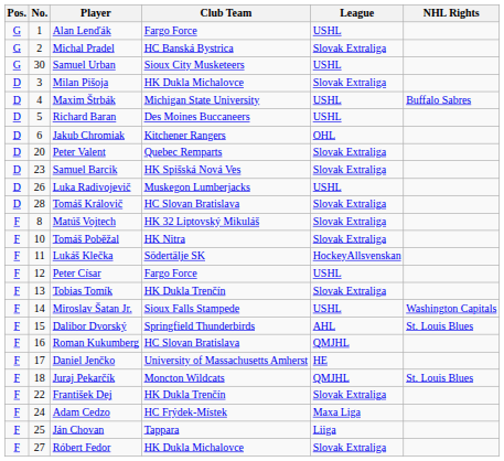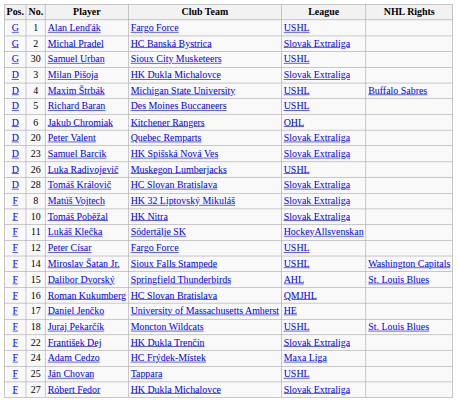 <table class="wikitable sortable">
 <tr>
 <th>Pos.</th>
 <th>No.</th>
 <th>Player</th>
 <th>Club Team</th>
 <th>League</th>
 <th>NHL Rights</th>
 </tr>
 <tr>
 <td style="text-align:center;"><a href='#'>G</a></td>
 <td style="text-align:center;">1</td>
 <td><a href='#'>Alan Lenďák</a></td>
 <td> <a href='#'>Fargo Force</a></td>
 <td> <a href='#'>USHL</a></td>
 <td></td>
 </tr>
 <tr>
 <td style="text-align:center;"><a href='#'>G</a></td>
 <td style="text-align:center;">2</td>
 <td><a href='#'>Michal Pradel</a></td>
 <td> <a href='#'>HC Banská Bystrica</a></td>
 <td> <a href='#'>Slovak Extraliga</a></td>
 <td></td>
 </tr>
 <tr>
 <td style="text-align:center;"><a href='#'>G</a></td>
 <td style="text-align:center;">30</td>
 <td><a href='#'>Samuel Urban</a></td>
 <td> <a href='#'>Sioux City Musketeers</a></td>
 <td> <a href='#'>USHL</a></td>
 <td></td>
 </tr>
 <tr>
 <td style="text-align:center;"><a href='#'>D</a></td>
 <td style="text-align:center;">3</td>
 <td><a href='#'>Milan Pišoja</a></td>
 <td> <a href='#'>HK Dukla Michalovce</a></td>
 <td> <a href='#'>Slovak Extraliga</a></td>
 <td></td>
 </tr>
 <tr>
 <td style="text-align:center;"><a href='#'>D</a></td>
 <td style="text-align:center;">4</td>
 <td><a href='#'>Maxim Štrbák</a></td>
 <td> <a href='#'>Michigan State University</a></td>
 <td> <a href='#'>USHL</a></td>
 <td><a href='#'>Buffalo Sabres</a></td>
 </tr>
 <tr>
 <td style="text-align:center;"><a href='#'>D</a></td>
 <td style="text-align:center;">5</td>
 <td><a href='#'>Richard Baran</a></td>
 <td> <a href='#'>Des Moines Buccaneers</a></td>
 <td> <a href='#'>USHL</a></td>
 <td></td>
 </tr>
 <tr>
 <td style="text-align:center;"><a href='#'>D</a></td>
 <td style="text-align:center;">6</td>
 <td><a href='#'>Jakub Chromiak</a></td>
 <td> <a href='#'>Kitchener Rangers</a></td>
 <td> <a href='#'>OHL</a></td>
 <td></td>
 </tr>
 <tr>
 <td style="text-align:center;"><a href='#'>D</a></td>
 <td style="text-align:center;">20</td>
 <td><a href='#'>Peter Valent</a></td>
 <td> <a href='#'>Quebec Remparts</a></td>
 <td> <a href='#'>Slovak Extraliga</a></td>
 <td></td>
 </tr>
 <tr>
 <td style="text-align:center;"><a href='#'>D</a></td>
 <td style="text-align:center;">23</td>
 <td><a href='#'>Samuel Barcik</a></td>
 <td> <a href='#'>HK Spišská Nová Ves</a></td>
 <td> <a href='#'>Slovak Extraliga</a></td>
 <td></td>
 </tr>
 <tr>
 <td style="text-align:center;"><a href='#'>D</a></td>
 <td style="text-align:center;">26</td>
 <td><a href='#'>Luka Radivojevič</a></td>
 <td> <a href='#'>Muskegon Lumberjacks</a></td>
 <td> <a href='#'>USHL</a></td>
 <td></td>
 </tr>
 <tr>
 <td style="text-align:center;"><a href='#'>D</a></td>
 <td style="text-align:center;">28</td>
 <td><a href='#'>Tomáš Královič</a></td>
 <td> <a href='#'>HC Slovan Bratislava</a></td>
 <td> <a href='#'>Slovak Extraliga</a></td>
 <td></td>
 </tr>
 <tr>
 <td style="text-align:center;"><a href='#'>F</a></td>
 <td style="text-align:center;">8</td>
 <td><a href='#'>Matúš Vojtech</a></td>
 <td> <a href='#'>HK 32 Liptovský Mikuláš</a></td>
 <td> <a href='#'>Slovak Extraliga</a></td>
 <td></td>
 </tr>
 <tr>
 <td style="text-align:center;"><a href='#'>F</a></td>
 <td style="text-align:center;">10</td>
 <td><a href='#'>Tomáš Poběžal</a></td>
 <td> <a href='#'>HK Nitra</a></td>
 <td> <a href='#'>Slovak Extraliga</a></td>
 <td></td>
 </tr>
 <tr>
 <td style="text-align:center;"><a href='#'>F</a></td>
 <td style="text-align:center;">11</td>
 <td><a href='#'>Lukáš Klečka</a></td>
 <td> <a href='#'>Södertälje SK</a></td>
 <td> <a href='#'>HockeyAllsvenskan</a></td>
 <td></td>
 </tr>
 <tr>
 <td style="text-align:center;"><a href='#'>F</a></td>
 <td style="text-align:center;">12</td>
 <td><a href='#'>Peter Císar</a></td>
 <td> <a href='#'>Fargo Force</a></td>
 <td> <a href='#'>USHL</a></td>
 <td></td>
 </tr>
 <tr>
 <td style="text-align:center;"><a href='#'>F</a></td>
-<td style="text-align:center;">13</td>
-<td><a href='#'>Tobias Tomík</a></td>
-<td> <a href='#'>HK Dukla Trenčín</a></td>
-<td> <a href='#'>Slovak Extraliga</a></td>
-<td></td>
-</tr>
-<tr>
-<td style="text-align:center;"><a href='#'>F</a></td>
 <td style="text-align:center;">14</td>
 <td><a href='#'>Miroslav Šatan Jr.</a></td>
 <td> <a href='#'>Sioux Falls Stampede</a></td>
 <td> <a href='#'>USHL</a></td>
 <td><a href='#'>Washington Capitals</a></td>
 </tr>
 <tr>
 <td style="text-align:center;"><a href='#'>F</a></td>
 <td style="text-align:center;">15</td>
 <td><a href='#'>Dalibor Dvorský</a></td>
 <td> <a href='#'>Springfield Thunderbirds</a></td>
 <td> <a href='#'>AHL</a></td>
 <td><a href='#'>St. Louis Blues</a></td>
 </tr>
 <tr>
 <td style="text-align:center;"><a href='#'>F</a></td>
 <td style="text-align:center;">16</td>
 <td><a href='#'>Roman Kukumberg</a></td>
 <td> <a href='#'>HC Slovan Bratislava</a></td>
 <td> <a href='#'>QMJHL</a></td>
 <td></td>
 </tr>
 <tr>
 <td style="text-align:center;"><a href='#'>F</a></td>
 <td style="text-align:center;">17</td>
 <td><a href='#'>Daniel Jenčko</a></td>
 <td> <a href='#'>University of Massachusetts Amherst</a></td>
 <td> <a href='#'>HE</a></td>
 <td></td>
 </tr>
 <tr>
 <td style="text-align:center;"><a href='#'>F</a></td>
 <td style="text-align:center;">18</td>
 <td><a href='#'>Juraj Pekarčík</a></td>
 <td> <a href='#'>Moncton Wildcats</a></td>
-<td> <a href='#'>QMJHL</a></td>
+<td> <a href='#'>USHL</a></td>
 <td><a href='#'>St. Louis Blues</a></td>
 </tr>
 <tr>
 <td style="text-align:center;"><a href='#'>F</a></td>
 <td style="text-align:center;">22</td>
 <td><a href='#'>František Dej</a></td>
 <td> <a href='#'>HK Dukla Trenčín</a></td>
 <td> <a href='#'>Slovak Extraliga</a></td>
 <td></td>
 </tr>
 <tr>
 <td style="text-align:center;"><a href='#'>F</a></td>
 <td style="text-align:center;">24</td>
 <td><a href='#'>Adam Cedzo</a></td>
 <td> <a href='#'>HC Frýdek-Místek</a></td>
 <td> <a href='#'>Maxa Liga</a></td>
 <td></td>
 </tr>
 <tr>
 <td style="text-align:center;"><a href='#'>F</a></td>
 <td style="text-align:center;">25</td>
 <td><a href='#'>Ján Chovan</a></td>
 <td> <a href='#'>Tappara</a></td>
-<td> <a href='#'>Liiga</a></td>
+<td> <a href='#'>USHL</a></td>
 <td></td>
 </tr>
 <tr>
 <td style="text-align:center;"><a href='#'>F</a></td>
 <td style="text-align:center;">27</td>
 <td><a href='#'>Róbert Fedor</a></td>
 <td> <a href='#'>HK Dukla Michalovce</a></td>
 <td> <a href='#'>Slovak Extraliga</a></td>
 <td></td>
 </tr>
 </table>
